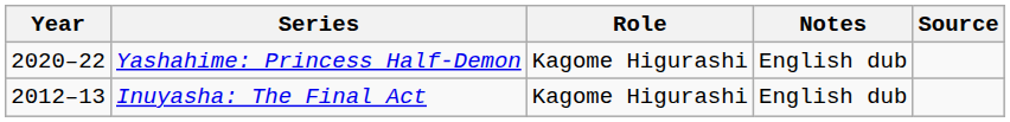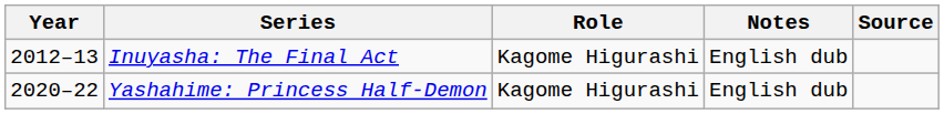 <table class="wikitable sortable plainrowheaders">
 <tr>
 <th>Year</th>
 <th>Series</th>
 <th>Role</th>
 <th class="unsortable">Notes</th>
 <th class="unsortable">Source</th>
 </tr>
 <tr>
+<td>2012–13</td>
+<td><em><a href='#'>Inuyasha: The Final Act</a></em></td>
+<td>Kagome Higurashi</td>
+<td>English dub</td>
+<td></td>
+</tr>
+<tr>
 <td>2020–22</td>
 <td><em><a href='#'>Yashahime: Princess Half-Demon</a></em></td>
 <td>Kagome Higurashi</td>
 <td>English dub</td>
 <td></td>
 </tr>
-<tr>
-<td>2012–13</td>
-<td><em><a href='#'>Inuyasha: The Final Act</a></em></td>
-<td>Kagome Higurashi</td>
-<td>English dub</td>
-<td></td>
-</tr>
 </table>
